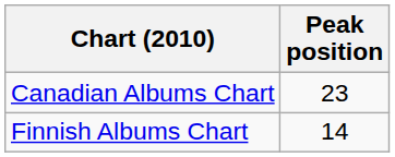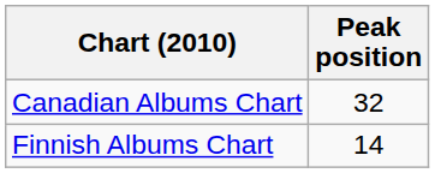 <table class=wikitable>
 <tr>
 <th>Chart (2010)</th>
 <th>Peak <br> position</th>
 </tr>
 <tr>
 <td><a href='#'>Canadian Albums Chart</a></td>
-<td align=center>23</td>
+<td align=center>32</td>
 </tr>
 <tr>
 <td><a href='#'>Finnish Albums Chart</a></td>
 <td align=center>14</td>
 </tr>
 </table>
